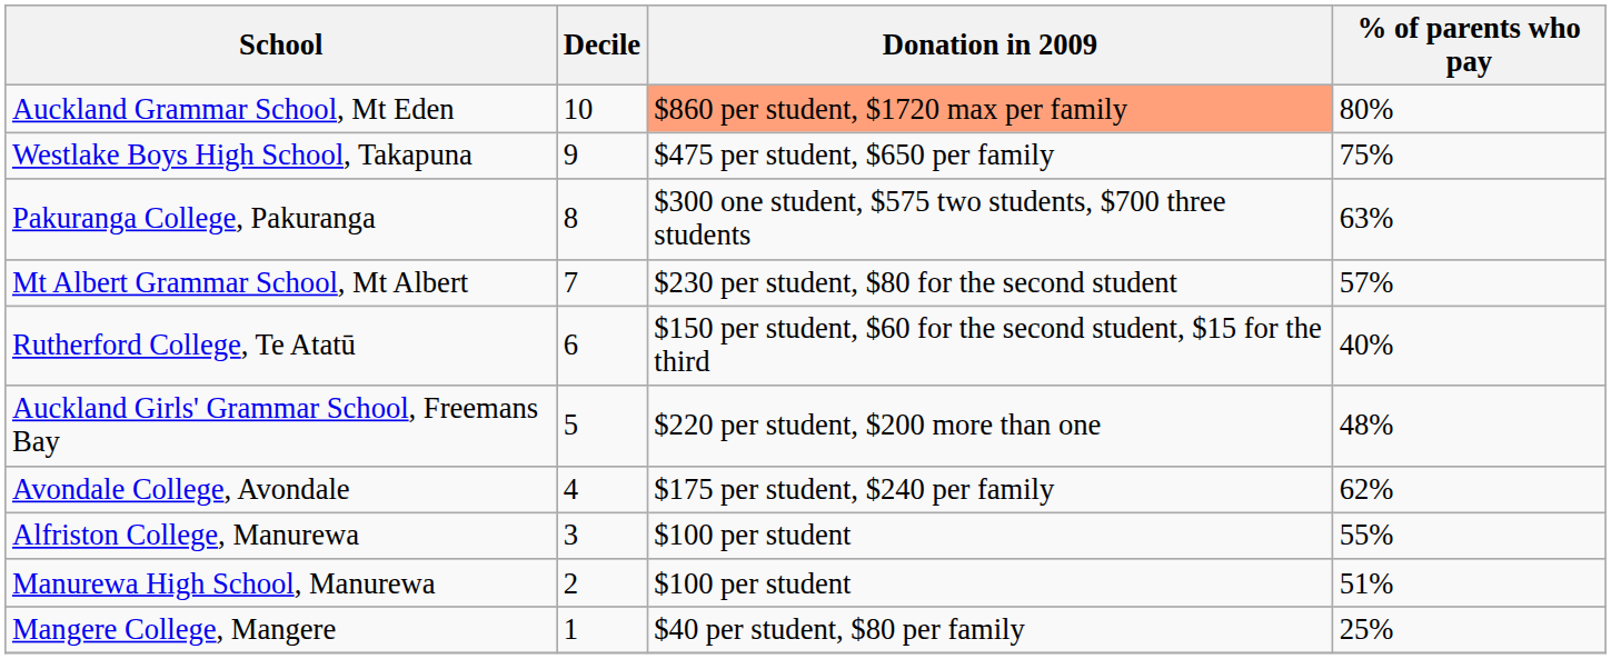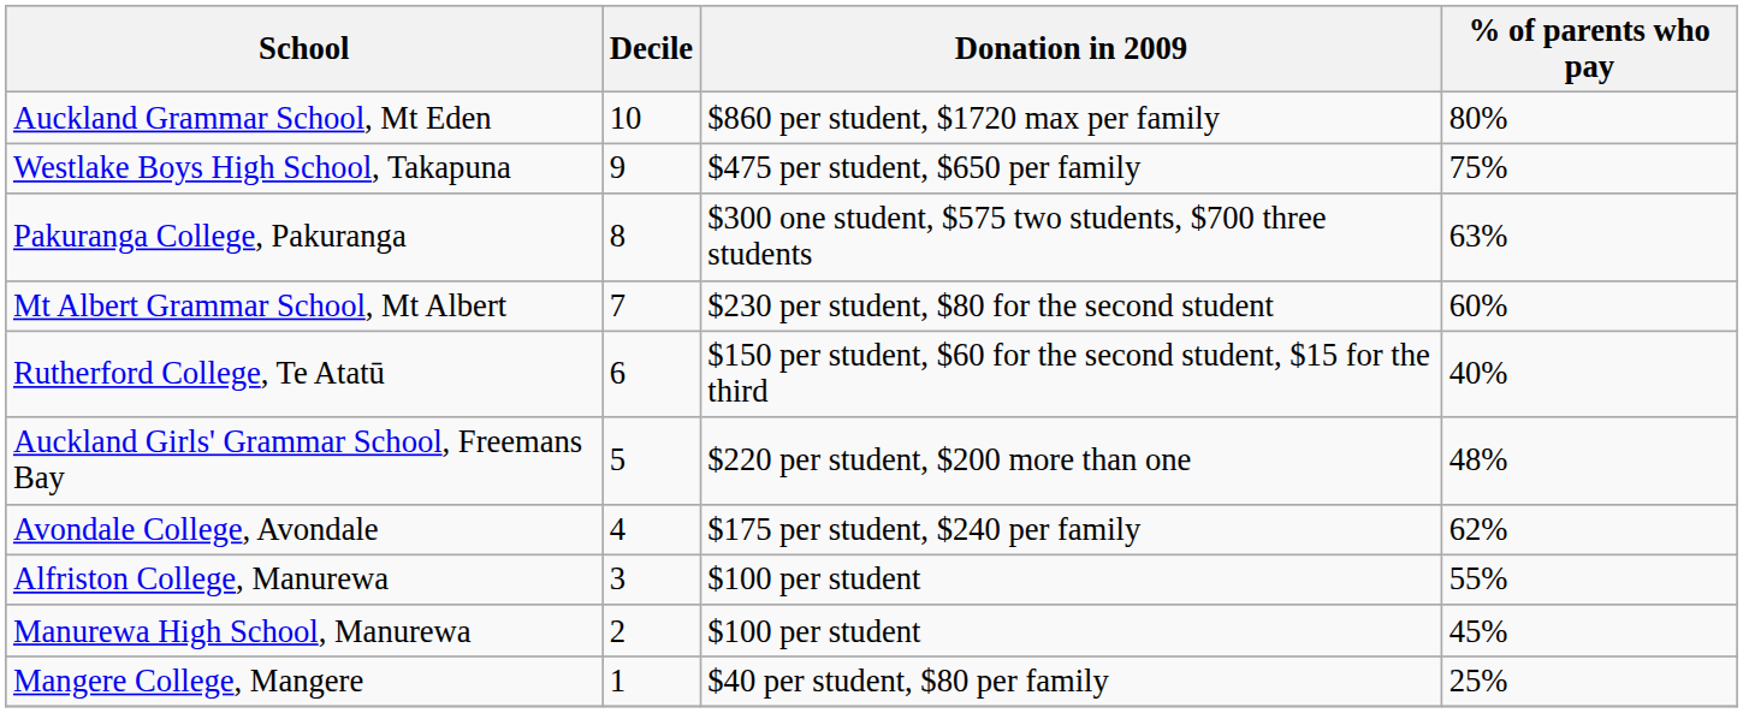 <table class="wikitable" border="1">
 <tr>
 <th>School</th>
 <th>Decile</th>
 <th>Donation in 2009</th>
 <th>% of parents who pay</th>
 </tr>
 <tr>
 <td><a href='#'>Auckland Grammar School</a>, Mt Eden</td>
 <td>10</td>
-<td style="background: lightsalmon;">$860 per student, $1720 max per family</td>
+<td>$860 per student, $1720 max per family</td>
 <td>80%</td>
 </tr>
 <tr>
 <td><a href='#'>Westlake Boys High School</a>, Takapuna</td>
 <td>9</td>
 <td>$475 per student, $650 per family</td>
 <td>75%</td>
 </tr>
 <tr>
 <td><a href='#'>Pakuranga College</a>, Pakuranga</td>
 <td>8</td>
 <td>$300 one student, $575 two students, $700 three students</td>
 <td>63%</td>
 </tr>
 <tr>
 <td><a href='#'>Mt Albert Grammar School</a>, Mt Albert</td>
 <td>7</td>
 <td>$230 per student, $80 for the second student</td>
-<td>57%</td>
+<td>60%</td>
 </tr>
 <tr>
 <td><a href='#'>Rutherford College</a>, Te Atatū</td>
 <td>6</td>
 <td>$150 per student, $60 for the second student, $15 for the third</td>
 <td>40%</td>
 </tr>
 <tr>
 <td><a href='#'>Auckland Girls' Grammar School</a>, Freemans Bay</td>
 <td>5</td>
 <td>$220 per student, $200 more than one</td>
 <td>48%</td>
 </tr>
 <tr>
 <td><a href='#'>Avondale College</a>, Avondale</td>
 <td>4</td>
 <td>$175 per student, $240 per family</td>
 <td>62%</td>
 </tr>
 <tr>
 <td><a href='#'>Alfriston College</a>, Manurewa</td>
 <td>3</td>
 <td>$100 per student</td>
 <td>55%</td>
 </tr>
 <tr>
 <td><a href='#'>Manurewa High School</a>, Manurewa</td>
 <td>2</td>
 <td>$100 per student</td>
-<td>51%</td>
+<td>45%</td>
 </tr>
 <tr>
 <td><a href='#'>Mangere College</a>, Mangere</td>
 <td>1</td>
 <td>$40 per student, $80 per family</td>
 <td>25%</td>
 </tr>
 <tr>
 </tr>
 </table>
